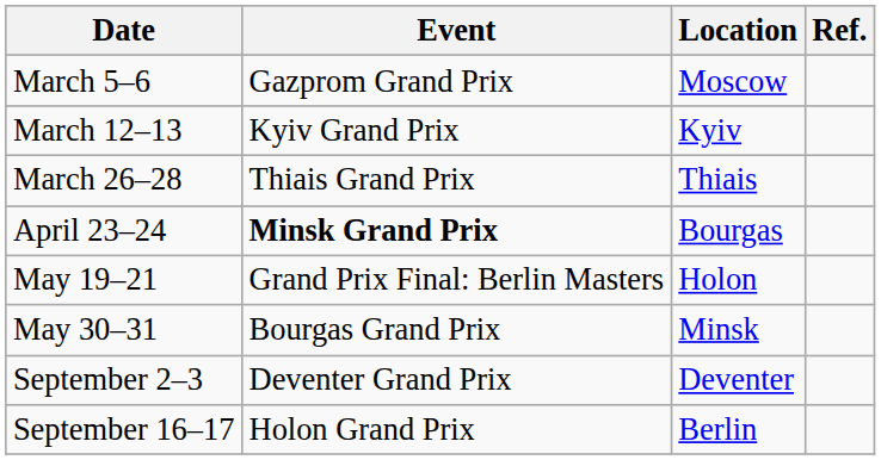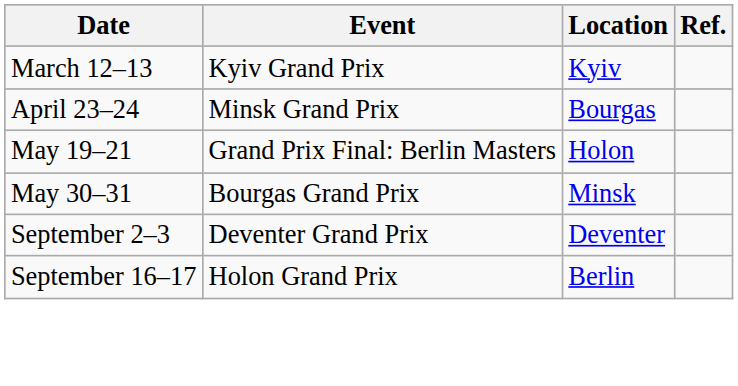 <table class="wikitable sortable">
 <tr>
 <th>Date</th>
 <th>Event</th>
 <th>Location</th>
 <th>Ref.</th>
 </tr>
 <tr>
-<td>March 5–6</td>
-<td>Gazprom Grand Prix</td>
-<td> <a href='#'>Moscow</a></td>
-<td></td>
-</tr>
-<tr>
 <td>March 12–13</td>
 <td>Kyiv Grand Prix</td>
 <td> <a href='#'>Kyiv</a></td>
 <td></td>
 </tr>
 <tr>
-<td>March 26–28</td>
-<td>Thiais Grand Prix</td>
-<td> <a href='#'>Thiais</a></td>
-<td></td>
-</tr>
-<tr>
 <td>April 23–24</td>
-<td><strong>Minsk Grand Prix</strong></td>
+<td>Minsk Grand Prix</td>
 <td> <a href='#'>Bourgas</a></td>
 <td></td>
 </tr>
 <tr>
 <td>May 19–21</td>
 <td>Grand Prix Final: Berlin Masters</td>
 <td> <a href='#'>Holon</a></td>
 <td></td>
 </tr>
 <tr>
 <td>May 30–31</td>
 <td>Bourgas Grand Prix</td>
 <td> <a href='#'>Minsk</a></td>
 <td></td>
 </tr>
 <tr>
 <td>September 2–3</td>
 <td>Deventer Grand Prix</td>
 <td> <a href='#'>Deventer</a></td>
 <td></td>
 </tr>
 <tr>
 <td>September 16–17</td>
 <td>Holon Grand Prix</td>
 <td> <a href='#'>Berlin</a></td>
 <td></td>
 </tr>
 </table>
